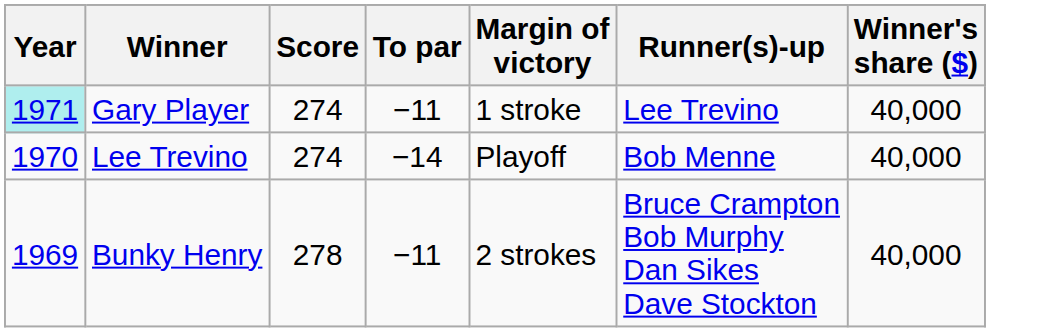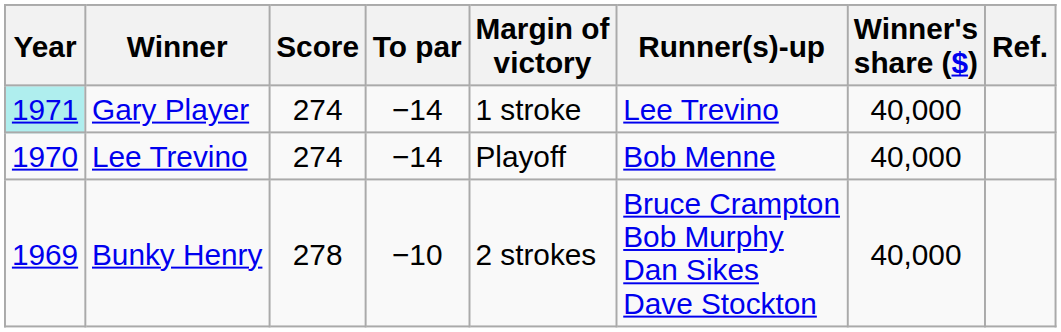 <table class=wikitable style="font-size:95%">
 <tr>
 <th>Year</th>
 <th>Winner</th>
 <th>Score</th>
 <th>To par</th>
 <th>Margin of<br>victory</th>
 <th>Runner(s)-up</th>
 <th>Winner's<br>share (<a href='#'>$</a>)</th>
+<th>Ref.</th>
 </tr>
 <tr>
 <td style="background: paleturquoise;"><a href='#'>1971</a></td>
 <td> <a href='#'>Gary Player</a></td>
 <td align=center>274</td>
-<td align=center>−11</td>
+<td align=center>−14</td>
 <td>1 stroke</td>
 <td> <a href='#'>Lee Trevino</a></td>
 <td align=center>40,000</td>
+<td></td>
 </tr>
 <tr>
 <td><a href='#'>1970</a></td>
 <td> <a href='#'>Lee Trevino</a></td>
 <td align=center>274</td>
 <td align=center>−14</td>
 <td>Playoff</td>
 <td> <a href='#'>Bob Menne</a></td>
 <td align=center>40,000</td>
+<td></td>
 </tr>
 <tr>
 <td><a href='#'>1969</a></td>
 <td> <a href='#'>Bunky Henry</a></td>
 <td align=center>278</td>
-<td align=center>−11</td>
+<td align=center>−10</td>
 <td>2 strokes</td>
 <td> <a href='#'>Bruce Crampton</a><br> <a href='#'>Bob Murphy</a><br> <a href='#'>Dan Sikes</a><br> <a href='#'>Dave Stockton</a></td>
 <td align=center>40,000</td>
+<td></td>
 </tr>
 </table>
